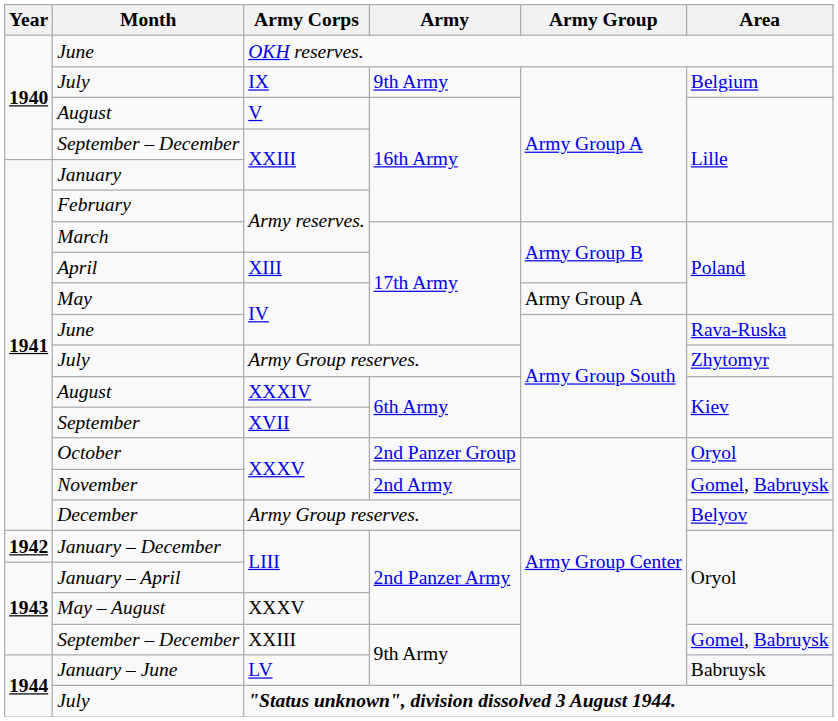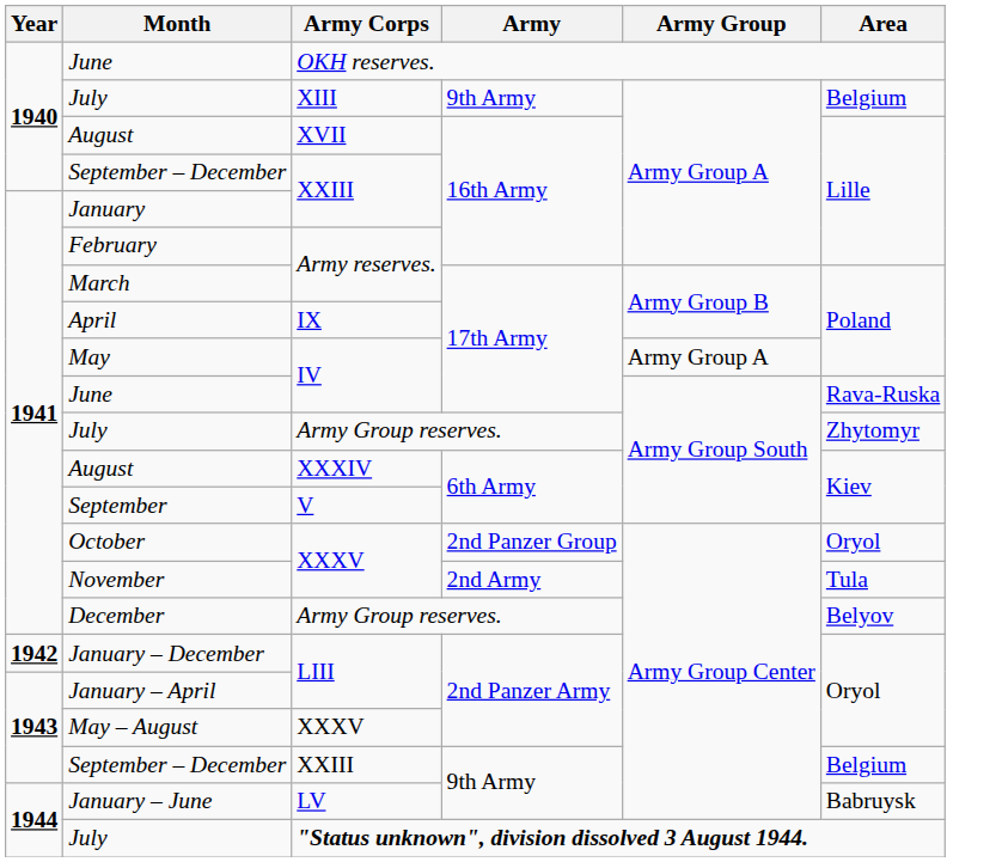 <table class="wikitable">
 <tr>
 <th>Year</th>
 <th>Month</th>
 <th>Army Corps</th>
 <th>Army</th>
 <th>Army Group</th>
 <th>Area</th>
 </tr>
 <tr>
 <td rowspan="4"><strong><u>1940</u></strong></td>
 <td><em>June</em></td>
 <td colspan="4"><em><a href='#'>OKH</a> reserves.</em></td>
 </tr>
 <tr>
 <td><em>July</em></td>
-<td><a href='#'>IX</a></td>
+<td><a href='#'>XIII</a></td>
 <td><a href='#'>9th Army</a></td>
 <td rowspan="5"><a href='#'>Army Group A</a></td>
 <td><a href='#'>Belgium</a></td>
 </tr>
 <tr>
 <td><em>August</em></td>
-<td><a href='#'>V</a></td>
+<td><a href='#'>XVII</a></td>
 <td rowspan="4"><a href='#'>16th Army</a></td>
 <td rowspan="4"><a href='#'>Lille</a></td>
 </tr>
 <tr>
 <td><em>September – December</em></td>
 <td rowspan="2"><a href='#'>XXIII</a></td>
 </tr>
 <tr>
 <td rowspan="12"><strong><u>1941</u></strong></td>
 <td><em>January</em></td>
 </tr>
 <tr>
 <td><em>February</em></td>
 <td rowspan="2"><em>Army reserves.</em></td>
 </tr>
 <tr>
 <td><em>March</em></td>
 <td rowspan="4"><a href='#'>17th Army</a></td>
 <td rowspan="2"><a href='#'>Army Group B</a></td>
 <td rowspan="3"><a href='#'>Poland</a></td>
 </tr>
 <tr>
 <td><em>April</em></td>
-<td><a href='#'>XIII</a></td>
+<td><a href='#'>IX</a></td>
 </tr>
 <tr>
 <td><em>May</em></td>
 <td rowspan="2"><a href='#'>IV</a></td>
 <td>Army Group A</td>
 </tr>
 <tr>
 <td><em>June</em></td>
 <td rowspan="4"><a href='#'>Army Group South</a></td>
 <td><a href='#'>Rava-Ruska</a></td>
 </tr>
 <tr>
 <td><em>July</em></td>
 <td colspan="2"><em>Army Group reserves.</em></td>
 <td><a href='#'>Zhytomyr</a></td>
 </tr>
 <tr>
 <td><em>August</em></td>
 <td><a href='#'>XXXIV</a></td>
 <td rowspan="2"><a href='#'>6th Army</a></td>
 <td rowspan="2"><a href='#'>Kiev</a></td>
 </tr>
 <tr>
 <td><em>September</em></td>
-<td><a href='#'>XVII</a></td>
+<td><a href='#'>V</a></td>
 </tr>
 <tr>
 <td><em>October</em></td>
 <td rowspan="2"><a href='#'>XXXV</a></td>
 <td><a href='#'>2nd Panzer Group</a></td>
 <td rowspan="8"><a href='#'>Army Group Center</a></td>
 <td><a href='#'>Oryol</a></td>
 </tr>
 <tr>
 <td><em>November</em></td>
 <td><a href='#'>2nd Army</a></td>
-<td><a href='#'>Gomel</a>, <a href='#'>Babruysk</a></td>
+<td><a href='#'>Tula</a></td>
 </tr>
 <tr>
 <td><em>December</em></td>
 <td colspan="2"><em>Army Group reserves.</em></td>
 <td><a href='#'>Belyov</a></td>
 </tr>
 <tr>
 <td><strong><u>1942</u></strong></td>
 <td><em>January – December</em></td>
 <td rowspan="2"><a href='#'>LIII</a></td>
 <td rowspan="3"><a href='#'>2nd Panzer Army</a></td>
 <td rowspan="3">Oryol</td>
 </tr>
 <tr>
 <td rowspan="3"><strong><u>1943</u></strong></td>
 <td><em>January – April</em></td>
 </tr>
 <tr>
 <td><em>May – August</em></td>
 <td>XXXV</td>
 </tr>
 <tr>
 <td><em>September – December</em></td>
 <td>XXIII</td>
 <td rowspan="2">9th Army</td>
-<td><a href='#'>Gomel</a>, <a href='#'>Babruysk</a></td>
+<td><a href='#'>Belgium</a></td>
 </tr>
 <tr>
 <td rowspan="2"><strong><u>1944</u></strong></td>
 <td><em>January – June</em></td>
 <td><a href='#'>LV</a></td>
 <td>Babruysk</td>
 </tr>
 <tr>
 <td><em>July</em></td>
 <td colspan="4"><strong><em>"Status unknown", division dissolved 3 August 1944.</em></strong></td>
 </tr>
 </table>
